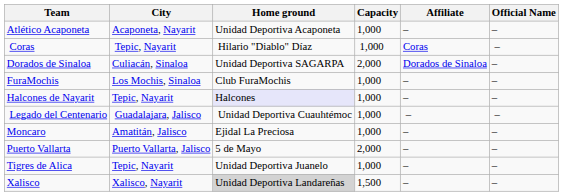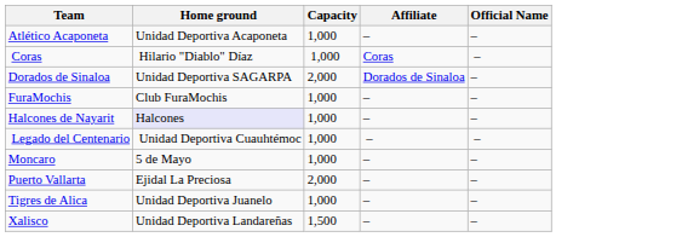 <table class="wikitable sortable">
 <tr>
 <th>Team</th>
-<th>City</th>
 <th>Home ground</th>
 <th>Capacity</th>
 <th>Affiliate</th>
 <th>Official Name</th>
 </tr>
 <tr>
 <td><a href='#'>Atlético Acaponeta</a></td>
-<td><a href='#'>Acaponeta</a>, <a href='#'>Nayarit</a></td>
 <td>Unidad Deportiva Acaponeta</td>
 <td>1,000</td>
 <td>–</td>
 <td>–</td>
 </tr>
 <tr>
 <td> <a href='#'>Coras</a></td>
-<td> <a href='#'>Tepic</a>, <a href='#'>Nayarit</a></td>
 <td> Hilario "Diablo" Díaz </td>
 <td> 1,000 </td>
 <td><a href='#'>Coras</a> </td>
 <td> –</td>
 </tr>
 <tr>
 <td><a href='#'>Dorados de Sinaloa</a></td>
-<td><a href='#'>Culiacán</a>, <a href='#'>Sinaloa</a></td>
 <td>Unidad Deportiva SAGARPA</td>
 <td>2,000</td>
 <td><a href='#'>Dorados de Sinaloa</a></td>
 <td>–</td>
 </tr>
 <tr>
 <td><a href='#'>FuraMochis</a></td>
-<td><a href='#'>Los Mochis</a>, <a href='#'>Sinaloa</a></td>
 <td>Club FuraMochis</td>
 <td>1,000</td>
 <td>–</td>
 <td>–</td>
 </tr>
 <tr>
 <td><a href='#'>Halcones de Nayarit</a></td>
-<td><a href='#'>Tepic</a>, <a href='#'>Nayarit</a></td>
 <td style="background: lavender;">Halcones</td>
 <td>1,000</td>
 <td>–</td>
 <td>–</td>
 </tr>
 <tr>
 <td> <a href='#'>Legado del Centenario</a></td>
-<td> <a href='#'>Guadalajara</a>, <a href='#'>Jalisco</a> </td>
 <td> Unidad Deportiva Cuauhtémoc</td>
 <td>1,000</td>
 <td> – </td>
 <td> –</td>
 </tr>
 <tr>
 <td><a href='#'>Moncaro</a></td>
-<td><a href='#'>Amatitán</a>, <a href='#'>Jalisco</a></td>
-<td>Ejidal La Preciosa</td>
+<td>5 de Mayo</td>
 <td>1,000</td>
 <td>–</td>
 <td>–</td>
 </tr>
 <tr>
 <td><a href='#'>Puerto Vallarta</a></td>
-<td><a href='#'>Puerto Vallarta</a>, <a href='#'>Jalisco</a></td>
-<td>5 de Mayo</td>
+<td>Ejidal La Preciosa</td>
 <td>2,000</td>
 <td>–</td>
 <td>–</td>
 </tr>
 <tr>
 <td><a href='#'>Tigres de Alica</a></td>
-<td><a href='#'>Tepic</a>, <a href='#'>Nayarit</a></td>
 <td>Unidad Deportiva Juanelo</td>
 <td>1,000</td>
 <td>–</td>
 <td>–</td>
 </tr>
 <tr>
 <td><a href='#'>Xalisco</a></td>
-<td><a href='#'>Xalisco</a>, <a href='#'>Nayarit</a></td>
-<td style="background: lightgrey;">Unidad Deportiva Landareñas</td>
+<td>Unidad Deportiva Landareñas</td>
 <td>1,500</td>
 <td>–</td>
 <td>–</td>
 </tr>
 </table>
